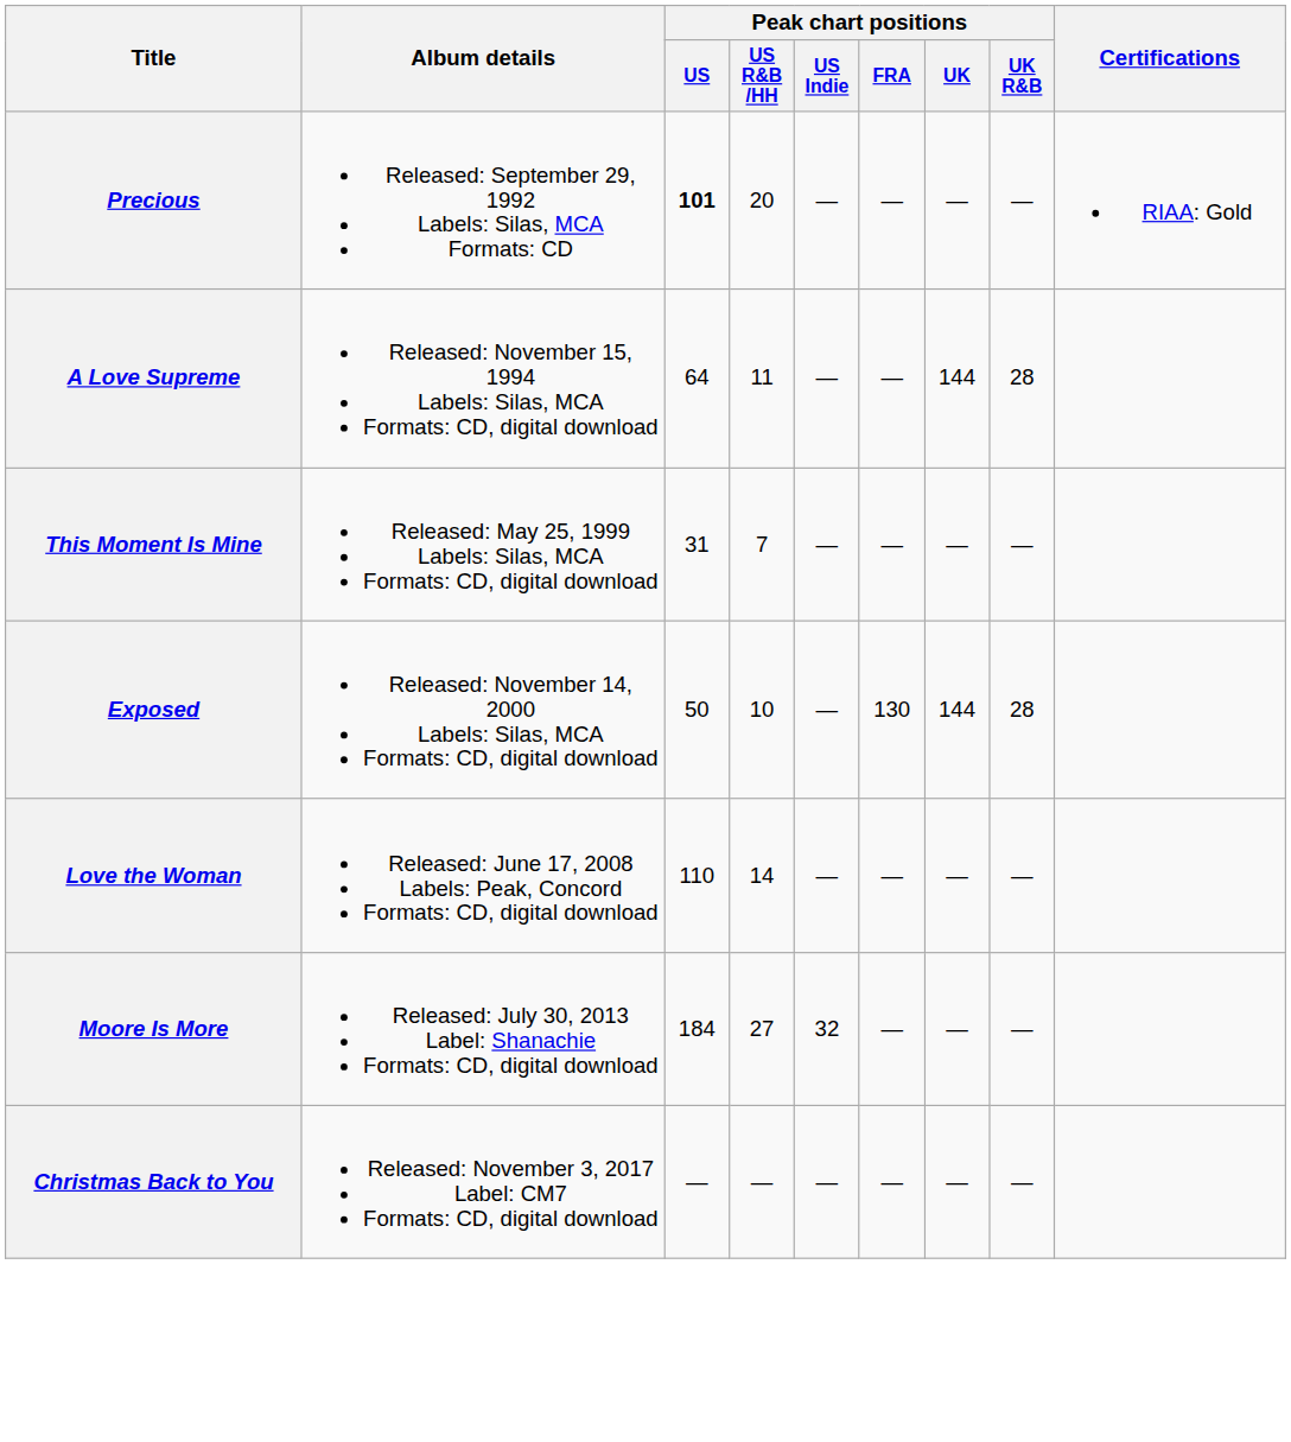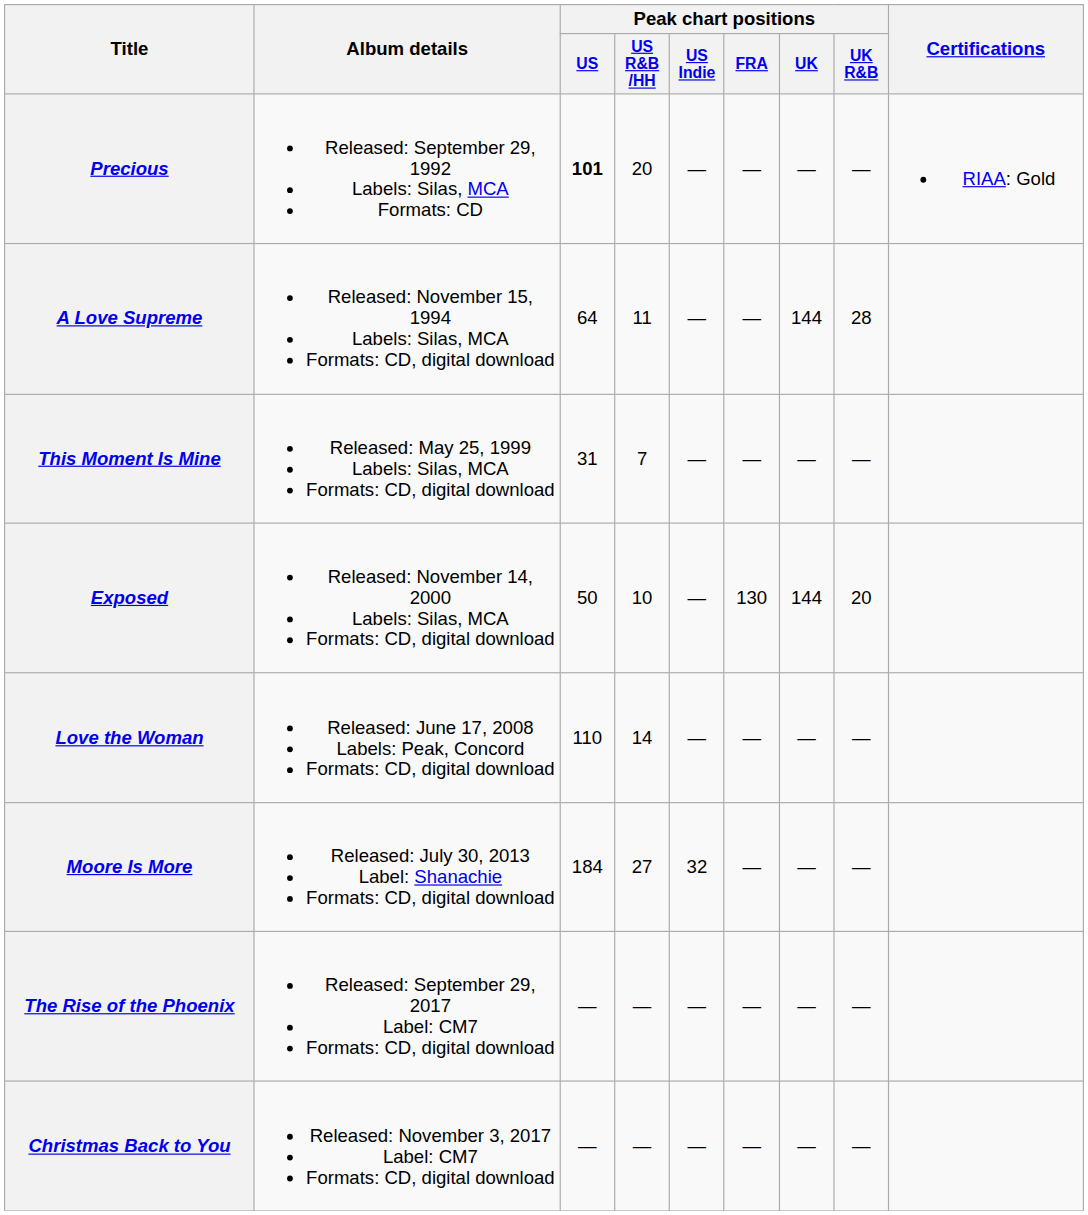 <table class="wikitable plainrowheaders" style="text-align:center;">
 <tr>
 <th scope="col" rowspan="2" style="width:13em;">Title</th>
 <th scope="col" rowspan="2" style="width:16em;">Album details</th>
 <th scope="col" colspan="6">Peak chart positions</th>
 <th scope="col" rowspan="2" style="width:10em;"><a href='#'>Certifications</a></th>
 </tr>
 <tr>
 <th scope="col" style="width:3em;font-size:85%;"><a href='#'>US</a><br></th>
 <th scope="col" style="width:3em;font-size:85%;"><a href='#'>US<br>R&B<br>/HH</a><br></th>
 <th scope="col" style="width:3em;font-size:85%;"><a href='#'>US<br>Indie</a><br></th>
 <th scope="col" style="width:3em;font-size:85%;"><a href='#'>FRA</a><br></th>
 <th scope="col" style="width:3em;font-size:85%;"><a href='#'>UK</a><br></th>
 <th scope="col" style="width:3em;font-size:85%;"><a href='#'>UK R&B</a><br></th>
 </tr>
 <tr>
 <th scope="row"><em><a href='#'>Precious</a></em></th>
 <td><br><ul><li>Released: September 29, 1992</li><li>Labels: Silas, <a href='#'>MCA</a></li><li>Formats: CD</li></ul></td>
 <td><strong>101</strong></td>
 <td>20</td>
 <td>—</td>
 <td>—</td>
 <td>—</td>
 <td>—</td>
 <td><br><ul><li><a href='#'>RIAA</a>: Gold</li></ul></td>
 </tr>
 <tr>
 <th scope="row"><em><a href='#'>A Love Supreme</a></em></th>
 <td><br><ul><li>Released: November 15, 1994</li><li>Labels: Silas, MCA</li><li>Formats: CD, digital download</li></ul></td>
 <td>64</td>
 <td>11</td>
 <td>—</td>
 <td>—</td>
 <td>144</td>
 <td>28</td>
 <td></td>
 </tr>
 <tr>
 <th scope="row"><em><a href='#'>This Moment Is Mine</a></em></th>
 <td><br><ul><li>Released: May 25, 1999</li><li>Labels: Silas, MCA</li><li>Formats: CD, digital download</li></ul></td>
 <td>31</td>
 <td>7</td>
 <td>—</td>
 <td>—</td>
 <td>—</td>
 <td>—</td>
 <td></td>
 </tr>
 <tr>
 <th scope="row"><em><a href='#'>Exposed</a></em></th>
 <td><br><ul><li>Released: November 14, 2000</li><li>Labels: Silas, MCA</li><li>Formats: CD, digital download</li></ul></td>
 <td>50</td>
 <td>10</td>
 <td>—</td>
 <td>130</td>
 <td>144</td>
-<td>28</td>
+<td>20</td>
 <td></td>
 </tr>
 <tr>
 <th scope="row"><em><a href='#'>Love the Woman</a></em></th>
 <td><br><ul><li>Released: June 17, 2008</li><li>Labels: Peak, Concord</li><li>Formats: CD, digital download</li></ul></td>
 <td>110</td>
 <td>14</td>
 <td>—</td>
 <td>—</td>
 <td>—</td>
 <td>—</td>
 <td></td>
 </tr>
 <tr>
 <th scope="row"><em><a href='#'>Moore Is More</a></em></th>
 <td><br><ul><li>Released: July 30, 2013</li><li>Label: <a href='#'>Shanachie</a></li><li>Formats: CD, digital download</li></ul></td>
 <td>184</td>
 <td>27</td>
 <td>32</td>
 <td>—</td>
 <td>—</td>
 <td>—</td>
 <td></td>
 </tr>
 <tr>
+<th scope="row"><em><a href='#'>The Rise of the Phoenix</a></em></th>
+<td><br><ul><li>Released: September 29, 2017</li><li>Label: CM7</li><li>Formats: CD, digital download</li></ul></td>
+<td>—</td>
+<td>—</td>
+<td>—</td>
+<td>—</td>
+<td>—</td>
+<td>—</td>
+<td></td>
+</tr>
+<tr>
 <th scope="row"><em><a href='#'>Christmas Back to You</a></em></th>
 <td><br><ul><li>Released: November 3, 2017</li><li>Label: CM7</li><li>Formats: CD, digital download</li></ul></td>
 <td>—</td>
 <td>—</td>
 <td>—</td>
 <td>—</td>
 <td>—</td>
 <td>—</td>
 <td></td>
 </tr>
 </table>
